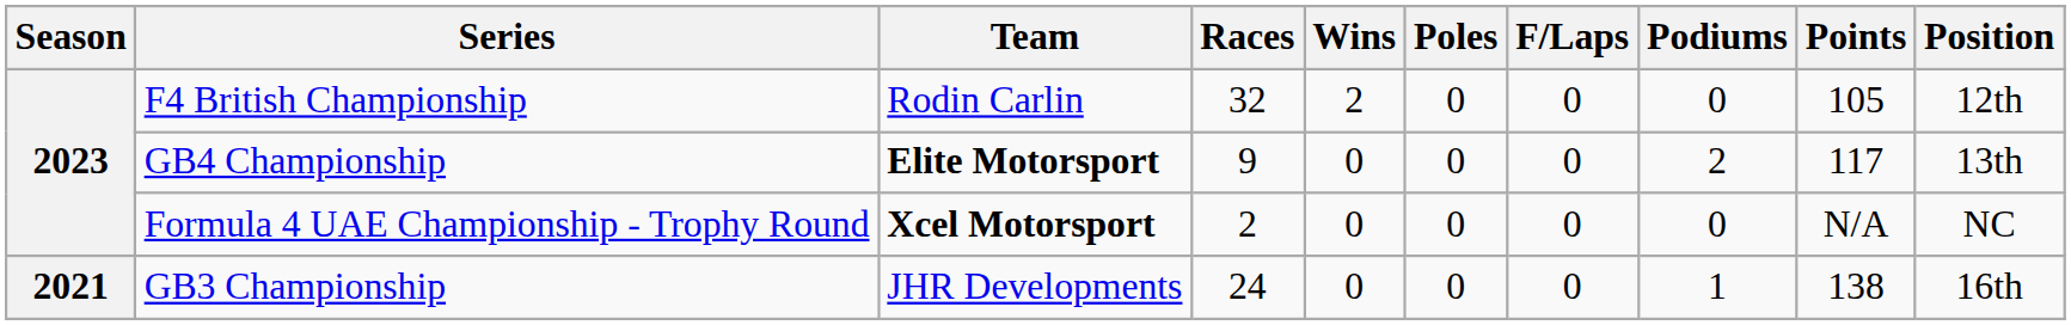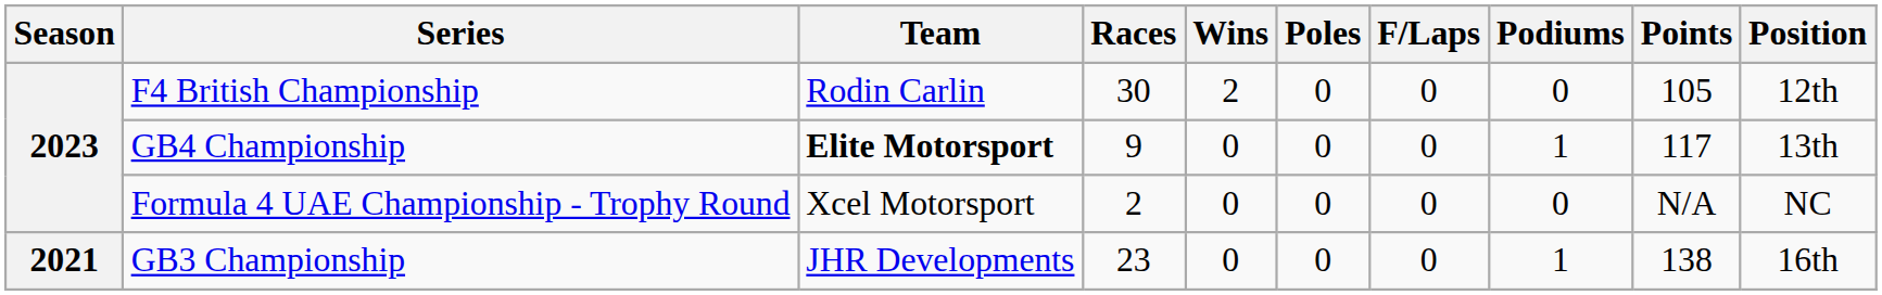 <table class="wikitable" style="font-size: 90%; text-align:center">
 <tr>
 <th>Season</th>
 <th>Series</th>
 <th>Team</th>
 <th>Races</th>
 <th>Wins</th>
 <th>Poles</th>
 <th>F/Laps</th>
 <th>Podiums</th>
 <th>Points</th>
 <th>Position</th>
 </tr>
 <tr>
 <th rowspan="3">2023</th>
 <td align="left"><a href='#'>F4 British Championship</a></td>
 <td align="left"><a href='#'>Rodin Carlin</a></td>
-<td>32</td>
+<td>30</td>
 <td>2</td>
 <td>0</td>
 <td>0</td>
 <td>0</td>
 <td>105</td>
 <td>12th</td>
 </tr>
 <tr>
 <td align=left><a href='#'>GB4 Championship</a></td>
 <td align=left><strong>Elite Motorsport</strong></td>
 <td>9</td>
 <td>0</td>
 <td>0</td>
 <td>0</td>
-<td>2</td>
+<td>1</td>
 <td>117</td>
 <td>13th</td>
 </tr>
 <tr>
 <td align=left><a href='#'>Formula 4 UAE Championship - Trophy Round</a></td>
-<td align=left><strong>Xcel Motorsport</strong></td>
+<td align=left>Xcel Motorsport</td>
 <td>2</td>
 <td>0</td>
 <td>0</td>
 <td>0</td>
 <td>0</td>
 <td>N/A</td>
 <td>NC</td>
 </tr>
 <tr>
 <th>2021</th>
 <td align="left"><a href='#'>GB3 Championship</a></td>
 <td align="left"><a href='#'>JHR Developments</a></td>
-<td>24</td>
+<td>23</td>
 <td>0</td>
 <td>0</td>
 <td>0</td>
 <td>1</td>
 <td>138</td>
 <td>16th</td>
 </tr>
 </table>
